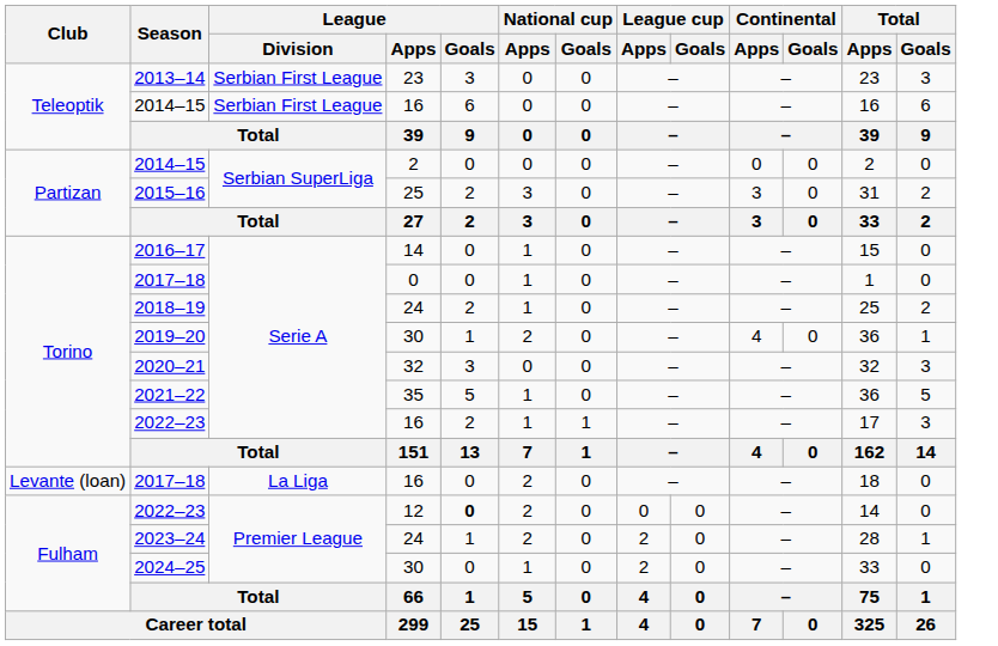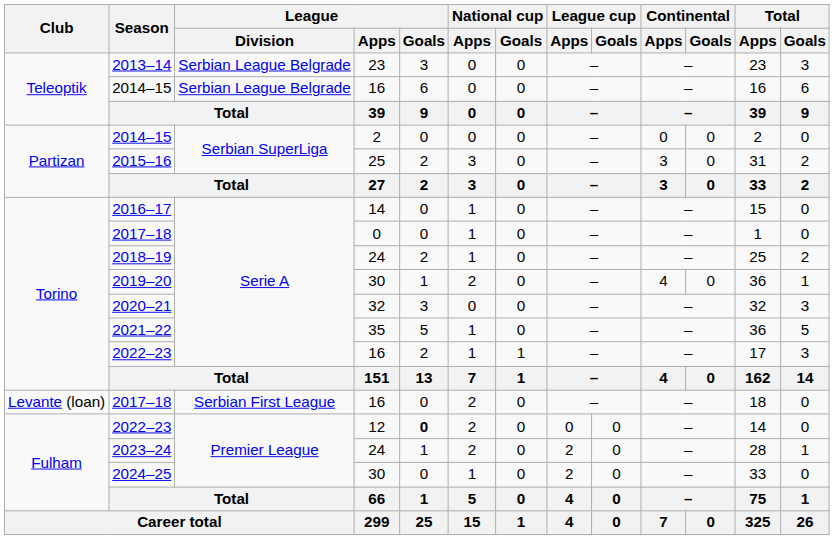 <table class="wikitable" style="text-align:center">
 <tr>
 <th rowspan="2">Club</th>
 <th rowspan="2">Season</th>
 <th colspan="3">League</th>
 <th colspan="2">National cup</th>
 <th colspan="2">League cup</th>
 <th colspan="2">Continental</th>
 <th colspan="2">Total</th>
 </tr>
 <tr>
 <th>Division</th>
 <th>Apps</th>
 <th>Goals</th>
 <th>Apps</th>
 <th>Goals</th>
 <th>Apps</th>
 <th>Goals</th>
 <th>Apps</th>
 <th>Goals</th>
 <th>Apps</th>
 <th>Goals</th>
 </tr>
 <tr>
 <td rowspan="3"><a href='#'>Teleoptik</a></td>
 <td><a href='#'>2013–14</a></td>
-<td><a href='#'>Serbian First League</a></td>
+<td><a href='#'>Serbian League Belgrade</a></td>
 <td>23</td>
 <td>3</td>
 <td>0</td>
 <td>0</td>
 <td colspan="2">–</td>
 <td colspan="2">–</td>
 <td>23</td>
 <td>3</td>
 </tr>
 <tr>
 <td>2014–15</td>
-<td><a href='#'>Serbian First League</a></td>
+<td><a href='#'>Serbian League Belgrade</a></td>
 <td>16</td>
 <td>6</td>
 <td>0</td>
 <td>0</td>
 <td colspan="2">–</td>
 <td colspan="2">–</td>
 <td>16</td>
 <td>6</td>
 </tr>
 <tr>
 <th colspan="2">Total</th>
 <th>39</th>
 <th>9</th>
 <th>0</th>
 <th>0</th>
 <th colspan="2">–</th>
 <th colspan="2">–</th>
 <th>39</th>
 <th>9</th>
 </tr>
 <tr>
 <td rowspan="3"><a href='#'>Partizan</a></td>
 <td><a href='#'>2014–15</a></td>
 <td rowspan="2"><a href='#'>Serbian SuperLiga</a></td>
 <td>2</td>
 <td>0</td>
 <td>0</td>
 <td>0</td>
 <td colspan="2">–</td>
 <td>0</td>
 <td>0</td>
 <td>2</td>
 <td>0</td>
 </tr>
 <tr>
 <td><a href='#'>2015–16</a></td>
 <td>25</td>
 <td>2</td>
 <td>3</td>
 <td>0</td>
 <td colspan="2">–</td>
 <td>3</td>
 <td>0</td>
 <td>31</td>
 <td>2</td>
 </tr>
 <tr>
 <th colspan="2">Total</th>
 <th>27</th>
 <th>2</th>
 <th>3</th>
 <th>0</th>
 <th colspan="2">–</th>
 <th>3</th>
 <th>0</th>
 <th>33</th>
 <th>2</th>
 </tr>
 <tr>
 <td rowspan="8"><a href='#'>Torino</a></td>
 <td><a href='#'>2016–17</a></td>
 <td rowspan="7"><a href='#'>Serie A</a></td>
 <td>14</td>
 <td>0</td>
 <td>1</td>
 <td>0</td>
 <td colspan="2">–</td>
 <td colspan="2">–</td>
 <td>15</td>
 <td>0</td>
 </tr>
 <tr>
 <td><a href='#'>2017–18</a></td>
 <td>0</td>
 <td>0</td>
 <td>1</td>
 <td>0</td>
 <td colspan="2">–</td>
 <td colspan="2">–</td>
 <td>1</td>
 <td>0</td>
 </tr>
 <tr>
 <td><a href='#'>2018–19</a></td>
 <td>24</td>
 <td>2</td>
 <td>1</td>
 <td>0</td>
 <td colspan="2">–</td>
 <td colspan="2">–</td>
 <td>25</td>
 <td>2</td>
 </tr>
 <tr>
 <td><a href='#'>2019–20</a></td>
 <td>30</td>
 <td>1</td>
 <td>2</td>
 <td>0</td>
 <td colspan="2">–</td>
 <td>4</td>
 <td>0</td>
 <td>36</td>
 <td>1</td>
 </tr>
 <tr>
 <td><a href='#'>2020–21</a></td>
 <td>32</td>
 <td>3</td>
 <td>0</td>
 <td>0</td>
 <td colspan="2">–</td>
 <td colspan="2">–</td>
 <td>32</td>
 <td>3</td>
 </tr>
 <tr>
 <td><a href='#'>2021–22</a></td>
 <td>35</td>
 <td>5</td>
 <td>1</td>
 <td>0</td>
 <td colspan="2">–</td>
 <td colspan="2">–</td>
 <td>36</td>
 <td>5</td>
 </tr>
 <tr>
 <td><a href='#'>2022–23</a></td>
 <td>16</td>
 <td>2</td>
 <td>1</td>
 <td>1</td>
 <td colspan="2">–</td>
 <td colspan="2">–</td>
 <td>17</td>
 <td>3</td>
 </tr>
 <tr>
 <th colspan="2">Total</th>
 <th>151</th>
 <th>13</th>
 <th>7</th>
 <th>1</th>
 <th colspan="2">–</th>
 <th>4</th>
 <th>0</th>
 <th>162</th>
 <th>14</th>
 </tr>
 <tr>
 <td><a href='#'>Levante</a> (loan)</td>
 <td><a href='#'>2017–18</a></td>
-<td><a href='#'>La Liga</a></td>
+<td><a href='#'>Serbian First League</a></td>
 <td>16</td>
 <td>0</td>
 <td>2</td>
 <td>0</td>
 <td colspan="2">–</td>
 <td colspan="2">–</td>
 <td>18</td>
 <td>0</td>
 </tr>
 <tr>
 <td rowspan="4"><a href='#'>Fulham</a></td>
 <td><a href='#'>2022–23</a></td>
 <td rowspan="3"><a href='#'>Premier League</a></td>
 <td>12</td>
 <td><strong>0</strong></td>
 <td>2</td>
 <td>0</td>
 <td>0</td>
 <td>0</td>
 <td colspan="2">–</td>
 <td>14</td>
 <td>0</td>
 </tr>
 <tr>
 <td><a href='#'>2023–24</a></td>
 <td>24</td>
 <td>1</td>
 <td>2</td>
 <td>0</td>
 <td>2</td>
 <td>0</td>
 <td colspan="2">–</td>
 <td>28</td>
 <td>1</td>
 </tr>
 <tr>
 <td><a href='#'>2024–25</a></td>
 <td>30</td>
 <td>0</td>
 <td>1</td>
 <td>0</td>
 <td>2</td>
 <td>0</td>
 <td colspan="2">–</td>
 <td>33</td>
 <td>0</td>
 </tr>
 <tr>
 <th colspan="2">Total</th>
 <th>66</th>
 <th>1</th>
 <th>5</th>
 <th>0</th>
 <th>4</th>
 <th>0</th>
 <th colspan="2">–</th>
 <th>75</th>
 <th>1</th>
 </tr>
 <tr>
 <th colspan="3">Career total</th>
 <th>299</th>
 <th>25</th>
 <th>15</th>
 <th>1</th>
 <th>4</th>
 <th>0</th>
 <th>7</th>
 <th>0</th>
 <th>325</th>
 <th>26</th>
 </tr>
 </table>
